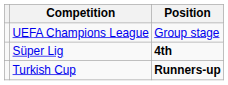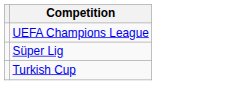 <table class="wikitable">
 <tr>
 <th></th>
 <th>Competition</th>
-<th>Position</th>
 </tr>
 <tr>
 <td></td>
 <td><a href='#'>UEFA Champions League</a></td>
-<td><a href='#'>Group stage</a></td>
 </tr>
 <tr>
 <td></td>
 <td><a href='#'>Süper Lig</a></td>
-<td><strong>4th</strong></td>
 </tr>
 <tr>
 <td></td>
 <td><a href='#'>Turkish Cup</a></td>
-<td><strong>Runners-up</strong></td>
 </tr>
 </table>
